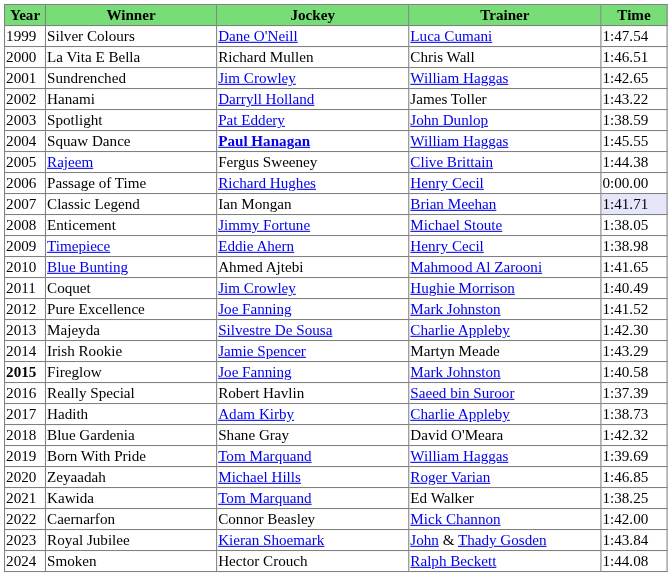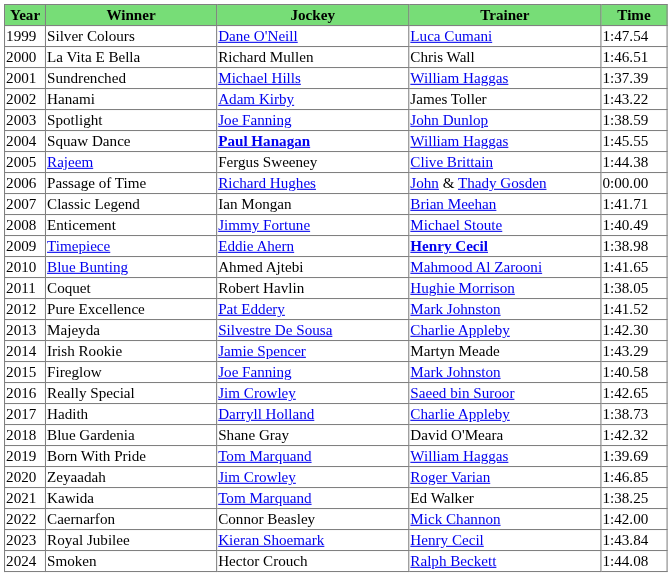 <table class = "sortable" | border="1" style="border-collapse: collapse; font-size:90%">
 <tr bgcolor="#77dd77" align="center">
 <th style="width:36px"><strong>Year</strong></th>
 <th style="width:160px"><strong>Winner</strong></th>
 <th style="width:180px"><strong>Jockey</strong></th>
 <th style="width:180px"><strong>Trainer</strong></th>
 <th style="width:60px"><strong>Time</strong></th>
 </tr>
 <tr>
 <td>1999</td>
 <td>Silver Colours</td>
 <td><a href='#'>Dane O'Neill</a></td>
 <td><a href='#'>Luca Cumani</a></td>
 <td>1:47.54</td>
 </tr>
 <tr>
 <td>2000</td>
 <td>La Vita E Bella</td>
 <td>Richard Mullen</td>
 <td>Chris Wall</td>
 <td>1:46.51</td>
 </tr>
 <tr>
 <td>2001</td>
 <td>Sundrenched</td>
-<td><a href='#'>Jim Crowley</a></td>
+<td><a href='#'>Michael Hills</a></td>
 <td><a href='#'>William Haggas</a></td>
-<td>1:42.65</td>
+<td>1:37.39</td>
 </tr>
 <tr>
 <td>2002</td>
 <td>Hanami</td>
-<td><a href='#'>Darryll Holland</a></td>
+<td><a href='#'>Adam Kirby</a></td>
 <td>James Toller</td>
 <td>1:43.22</td>
 </tr>
 <tr>
 <td>2003</td>
 <td>Spotlight</td>
-<td><a href='#'>Pat Eddery</a></td>
+<td><a href='#'>Joe Fanning</a></td>
 <td><a href='#'>John Dunlop</a></td>
 <td>1:38.59</td>
 </tr>
 <tr>
 <td>2004</td>
 <td>Squaw Dance</td>
 <td><strong><a href='#'>Paul Hanagan</a></strong></td>
 <td><a href='#'>William Haggas</a></td>
 <td>1:45.55</td>
 </tr>
 <tr>
 <td>2005</td>
 <td><a href='#'>Rajeem</a></td>
 <td>Fergus Sweeney</td>
 <td><a href='#'>Clive Brittain</a></td>
 <td>1:44.38</td>
 </tr>
 <tr>
 <td>2006</td>
 <td>Passage of Time</td>
 <td><a href='#'>Richard Hughes</a></td>
-<td><a href='#'>Henry Cecil</a></td>
+<td><a href='#'>John</a> & <a href='#'>Thady Gosden</a></td>
 <td>0:00.00</td>
 </tr>
 <tr>
 <td>2007</td>
 <td>Classic Legend</td>
 <td>Ian Mongan</td>
 <td><a href='#'>Brian Meehan</a></td>
-<td style="background: lavender;">1:41.71</td>
+<td>1:41.71</td>
 </tr>
 <tr>
 <td>2008</td>
 <td>Enticement</td>
 <td><a href='#'>Jimmy Fortune</a></td>
 <td><a href='#'>Michael Stoute</a></td>
-<td>1:38.05</td>
+<td>1:40.49</td>
 </tr>
 <tr>
 <td>2009</td>
 <td><a href='#'>Timepiece</a></td>
 <td><a href='#'>Eddie Ahern</a></td>
-<td><a href='#'>Henry Cecil</a></td>
+<td><strong><a href='#'>Henry Cecil</a></strong></td>
 <td>1:38.98</td>
 </tr>
 <tr>
 <td>2010</td>
 <td><a href='#'>Blue Bunting</a></td>
 <td>Ahmed Ajtebi</td>
 <td><a href='#'>Mahmood Al Zarooni</a></td>
 <td>1:41.65</td>
 </tr>
 <tr>
 <td>2011</td>
 <td>Coquet</td>
-<td><a href='#'>Jim Crowley</a></td>
+<td>Robert Havlin</td>
 <td><a href='#'>Hughie Morrison</a></td>
-<td>1:40.49</td>
+<td>1:38.05</td>
 </tr>
 <tr>
 <td>2012</td>
 <td>Pure Excellence</td>
-<td><a href='#'>Joe Fanning</a></td>
+<td><a href='#'>Pat Eddery</a></td>
 <td><a href='#'>Mark Johnston</a></td>
 <td>1:41.52</td>
 </tr>
 <tr>
 <td>2013</td>
 <td>Majeyda</td>
 <td><a href='#'>Silvestre De Sousa</a></td>
 <td><a href='#'>Charlie Appleby</a></td>
 <td>1:42.30</td>
 </tr>
 <tr>
 <td>2014</td>
 <td>Irish Rookie</td>
 <td><a href='#'>Jamie Spencer</a></td>
 <td>Martyn Meade</td>
 <td>1:43.29</td>
 </tr>
 <tr>
-<td><strong>2015</strong></td>
+<td>2015</td>
 <td>Fireglow</td>
 <td><a href='#'>Joe Fanning</a></td>
 <td><a href='#'>Mark Johnston</a></td>
 <td>1:40.58</td>
 </tr>
 <tr>
 <td>2016</td>
 <td>Really Special</td>
-<td>Robert Havlin</td>
+<td><a href='#'>Jim Crowley</a></td>
 <td><a href='#'>Saeed bin Suroor</a></td>
-<td>1:37.39</td>
+<td>1:42.65</td>
 </tr>
 <tr>
 <td>2017</td>
 <td>Hadith</td>
-<td><a href='#'>Adam Kirby</a></td>
+<td><a href='#'>Darryll Holland</a></td>
 <td><a href='#'>Charlie Appleby</a></td>
 <td>1:38.73</td>
 </tr>
 <tr>
 <td>2018</td>
 <td>Blue Gardenia</td>
 <td>Shane Gray</td>
 <td>David O'Meara</td>
 <td>1:42.32</td>
 </tr>
 <tr>
 <td>2019</td>
 <td>Born With Pride</td>
 <td><a href='#'>Tom Marquand</a></td>
 <td><a href='#'>William Haggas</a></td>
 <td>1:39.69</td>
 </tr>
 <tr>
 <td>2020</td>
 <td>Zeyaadah</td>
-<td><a href='#'>Michael Hills</a></td>
+<td><a href='#'>Jim Crowley</a></td>
 <td><a href='#'>Roger Varian</a></td>
 <td>1:46.85</td>
 </tr>
 <tr>
 <td>2021</td>
 <td>Kawida</td>
 <td><a href='#'>Tom Marquand</a></td>
 <td>Ed Walker</td>
 <td>1:38.25</td>
 </tr>
 <tr>
 <td>2022</td>
 <td>Caernarfon</td>
 <td>Connor Beasley</td>
 <td><a href='#'>Mick Channon</a></td>
 <td>1:42.00</td>
 </tr>
 <tr>
 <td>2023</td>
 <td>Royal Jubilee</td>
 <td><a href='#'>Kieran Shoemark</a></td>
-<td><a href='#'>John</a> & <a href='#'>Thady Gosden</a></td>
+<td><a href='#'>Henry Cecil</a></td>
 <td>1:43.84</td>
 </tr>
 <tr>
 <td>2024</td>
 <td>Smoken</td>
 <td>Hector Crouch</td>
 <td><a href='#'>Ralph Beckett</a></td>
 <td>1:44.08</td>
 </tr>
 </table>
